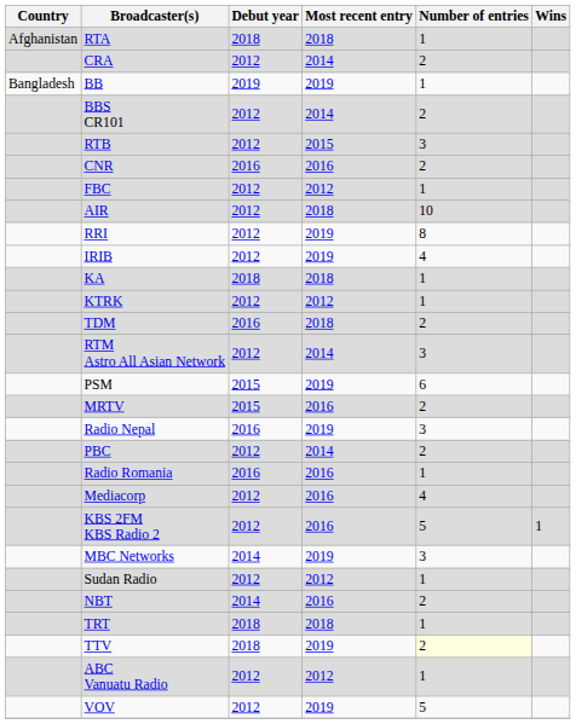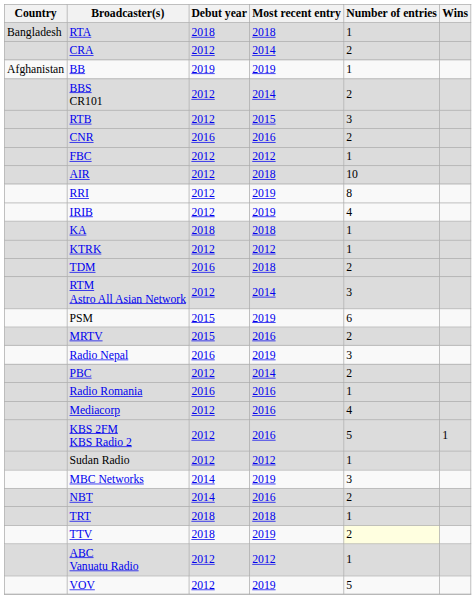 <table class="sortable wikitable">
 <tr>
 <th>Country</th>
 <th>Broadcaster(s)</th>
 <th>Debut year</th>
 <th>Most recent entry</th>
 <th>Number of entries</th>
 <th>Wins</th>
 </tr>
 <tr bgcolor="#dcdcdc">
-<td> Afghanistan</td>
+<td> Bangladesh</td>
 <td><a href='#'>RTA</a></td>
 <td><a href='#'>2018</a></td>
 <td><a href='#'>2018</a></td>
 <td>1</td>
 <td></td>
 </tr>
 <tr bgcolor="#dcdcdc">
 <td></td>
 <td><a href='#'>CRA</a></td>
 <td><a href='#'>2012</a></td>
 <td><a href='#'>2014</a></td>
 <td>2</td>
 <td></td>
 </tr>
 <tr>
-<td> Bangladesh</td>
+<td> Afghanistan</td>
 <td><a href='#'>BB</a></td>
 <td><a href='#'>2019</a></td>
 <td><a href='#'>2019</a></td>
 <td>1</td>
 <td></td>
 </tr>
 <tr bgcolor="#dcdcdc">
 <td></td>
 <td><a href='#'>BBS</a><br>CR101</td>
 <td><a href='#'>2012</a></td>
 <td><a href='#'>2014</a></td>
 <td>2</td>
 <td></td>
 </tr>
 <tr bgcolor="#dcdcdc">
 <td></td>
 <td><a href='#'>RTB</a></td>
 <td><a href='#'>2012</a></td>
 <td><a href='#'>2015</a></td>
 <td>3</td>
 <td></td>
 </tr>
 <tr bgcolor="#dcdcdc">
 <td></td>
 <td><a href='#'>CNR</a></td>
 <td><a href='#'>2016</a></td>
 <td><a href='#'>2016</a></td>
 <td>2</td>
 <td></td>
 </tr>
 <tr bgcolor="#dcdcdc">
 <td></td>
 <td><a href='#'>FBC</a></td>
 <td><a href='#'>2012</a></td>
 <td><a href='#'>2012</a></td>
 <td>1</td>
 <td></td>
 </tr>
 <tr bgcolor="#dcdcdc">
 <td></td>
 <td><a href='#'>AIR</a></td>
 <td><a href='#'>2012</a></td>
 <td><a href='#'>2018</a></td>
 <td>10</td>
 <td></td>
 </tr>
 <tr>
 <td></td>
 <td><a href='#'>RRI</a></td>
 <td><a href='#'>2012</a></td>
 <td><a href='#'>2019</a></td>
 <td>8</td>
 <td></td>
 </tr>
 <tr>
 <td></td>
 <td><a href='#'>IRIB</a></td>
 <td><a href='#'>2012</a></td>
 <td><a href='#'>2019</a></td>
 <td>4</td>
 <td></td>
 </tr>
 <tr bgcolor="#dcdcdc">
 <td></td>
 <td><a href='#'>KA</a></td>
 <td><a href='#'>2018</a></td>
 <td><a href='#'>2018</a></td>
 <td>1</td>
 <td></td>
 </tr>
 <tr bgcolor="#dcdcdc">
 <td></td>
 <td><a href='#'>KTRK</a></td>
 <td><a href='#'>2012</a></td>
 <td><a href='#'>2012</a></td>
 <td>1</td>
 <td></td>
 </tr>
 <tr bgcolor="#dcdcdc">
 <td></td>
 <td><a href='#'>TDM</a></td>
 <td><a href='#'>2016</a></td>
 <td><a href='#'>2018</a></td>
 <td>2</td>
 <td></td>
 </tr>
 <tr bgcolor="#dcdcdc">
 <td></td>
 <td><a href='#'>RTM</a><br><a href='#'>Astro All Asian Network</a></td>
 <td><a href='#'>2012</a></td>
 <td><a href='#'>2014</a></td>
 <td>3</td>
 <td></td>
 </tr>
 <tr>
 <td></td>
 <td>PSM</td>
 <td><a href='#'>2015</a></td>
 <td><a href='#'>2019</a></td>
 <td>6</td>
 <td></td>
 </tr>
 <tr bgcolor="#dcdcdc">
 <td></td>
 <td><a href='#'>MRTV</a></td>
 <td><a href='#'>2015</a></td>
 <td><a href='#'>2016</a></td>
 <td>2</td>
 <td></td>
 </tr>
 <tr>
 <td></td>
 <td><a href='#'>Radio Nepal</a></td>
 <td><a href='#'>2016</a></td>
 <td><a href='#'>2019</a></td>
 <td>3</td>
 <td></td>
 </tr>
 <tr bgcolor="#dcdcdc">
 <td></td>
 <td><a href='#'>PBC</a></td>
 <td><a href='#'>2012</a></td>
 <td><a href='#'>2014</a></td>
 <td>2</td>
 <td></td>
 </tr>
 <tr bgcolor="#dcdcdc">
 <td></td>
 <td><a href='#'>Radio Romania</a></td>
 <td><a href='#'>2016</a></td>
 <td><a href='#'>2016</a></td>
 <td>1</td>
 <td></td>
 </tr>
 <tr bgcolor="#dcdcdc">
 <td></td>
 <td><a href='#'>Mediacorp</a></td>
 <td><a href='#'>2012</a></td>
 <td><a href='#'>2016</a></td>
 <td>4</td>
 <td></td>
 </tr>
 <tr bgcolor="#dcdcdc">
 <td></td>
 <td><a href='#'>KBS 2FM</a><br><a href='#'>KBS Radio 2</a></td>
 <td><a href='#'>2012</a></td>
 <td><a href='#'>2016</a></td>
 <td>5</td>
 <td>1</td>
 </tr>
+<tr bgcolor="#dcdcdc">
+<td></td>
+<td>Sudan Radio</td>
+<td><a href='#'>2012</a></td>
+<td><a href='#'>2012</a></td>
+<td>1</td>
+<td></td>
+</tr>
 <tr>
 <td></td>
 <td><a href='#'>MBC Networks</a></td>
 <td><a href='#'>2014</a></td>
 <td><a href='#'>2019</a></td>
 <td>3</td>
-<td></td>
-</tr>
-<tr bgcolor="#dcdcdc">
-<td></td>
-<td>Sudan Radio</td>
-<td><a href='#'>2012</a></td>
-<td><a href='#'>2012</a></td>
-<td>1</td>
 <td></td>
 </tr>
 <tr bgcolor="#dcdcdc">
 <td></td>
 <td><a href='#'>NBT</a></td>
 <td><a href='#'>2014</a></td>
 <td><a href='#'>2016</a></td>
 <td>2</td>
 <td></td>
 </tr>
 <tr bgcolor="#dcdcdc">
 <td></td>
 <td><a href='#'>TRT</a></td>
 <td><a href='#'>2018</a></td>
 <td><a href='#'>2018</a></td>
 <td>1</td>
 <td></td>
 </tr>
 <tr>
 <td></td>
 <td><a href='#'>TTV</a></td>
 <td><a href='#'>2018</a></td>
 <td><a href='#'>2019</a></td>
 <td style="background: lightyellow;">2</td>
 <td></td>
 </tr>
 <tr bgcolor="#dcdcdc">
 <td></td>
 <td><a href='#'>ABC</a><br><a href='#'>Vanuatu Radio</a></td>
 <td><a href='#'>2012</a></td>
 <td><a href='#'>2012</a></td>
 <td>1</td>
 <td></td>
 </tr>
 <tr>
 <td></td>
 <td><a href='#'>VOV</a></td>
 <td><a href='#'>2012</a></td>
 <td><a href='#'>2019</a></td>
 <td>5</td>
 <td></td>
 </tr>
 <tr>
 </tr>
 </table>
